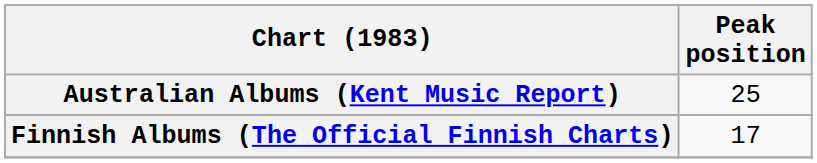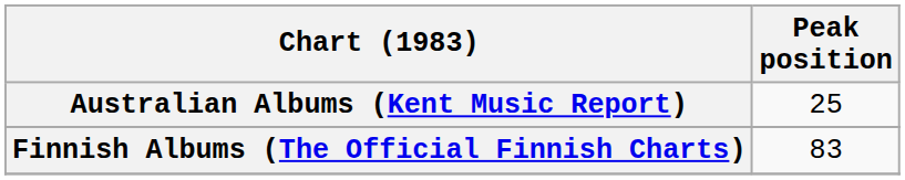 <table class="wikitable sortable plainrowheaders" style="text-align:center;">
 <tr>
 <th scope="col">Chart (1983)</th>
 <th scope="col">Peak<br>position</th>
 </tr>
 <tr>
 <th scope="row">Australian Albums (<a href='#'>Kent Music Report</a>)</th>
 <td align="center">25</td>
 </tr>
 <tr>
 </tr>
 <tr>
 <th scope="row">Finnish Albums (<a href='#'>The Official Finnish Charts</a>)</th>
-<td align="center">17</td>
+<td align="center">83</td>
 </tr>
 <tr>
 </tr>
 <tr>
 </tr>
 <tr>
 </tr>
 <tr>
 </tr>
 </table>
